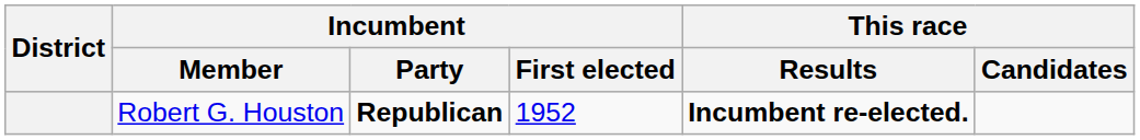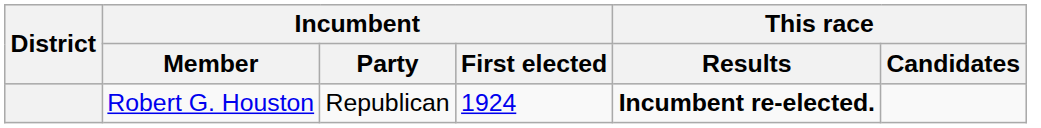 <table class=wikitable>
 <tr>
 <th rowspan=2>District</th>
 <th colspan=3>Incumbent</th>
 <th colspan=2>This race</th>
 </tr>
 <tr>
 <th>Member</th>
 <th>Party</th>
 <th>First elected</th>
 <th>Results</th>
 <th>Candidates</th>
 </tr>
 <tr>
 <th></th>
 <td><a href='#'>Robert G. Houston</a></td>
-<td><strong>Republican</strong></td>
-<td><a href='#'>1952</a></td>
+<td>Republican</td>
+<td><a href='#'>1924</a></td>
 <td><strong>Incumbent re-elected.</strong></td>
 <td nowrap></td>
 </tr>
 </table>
